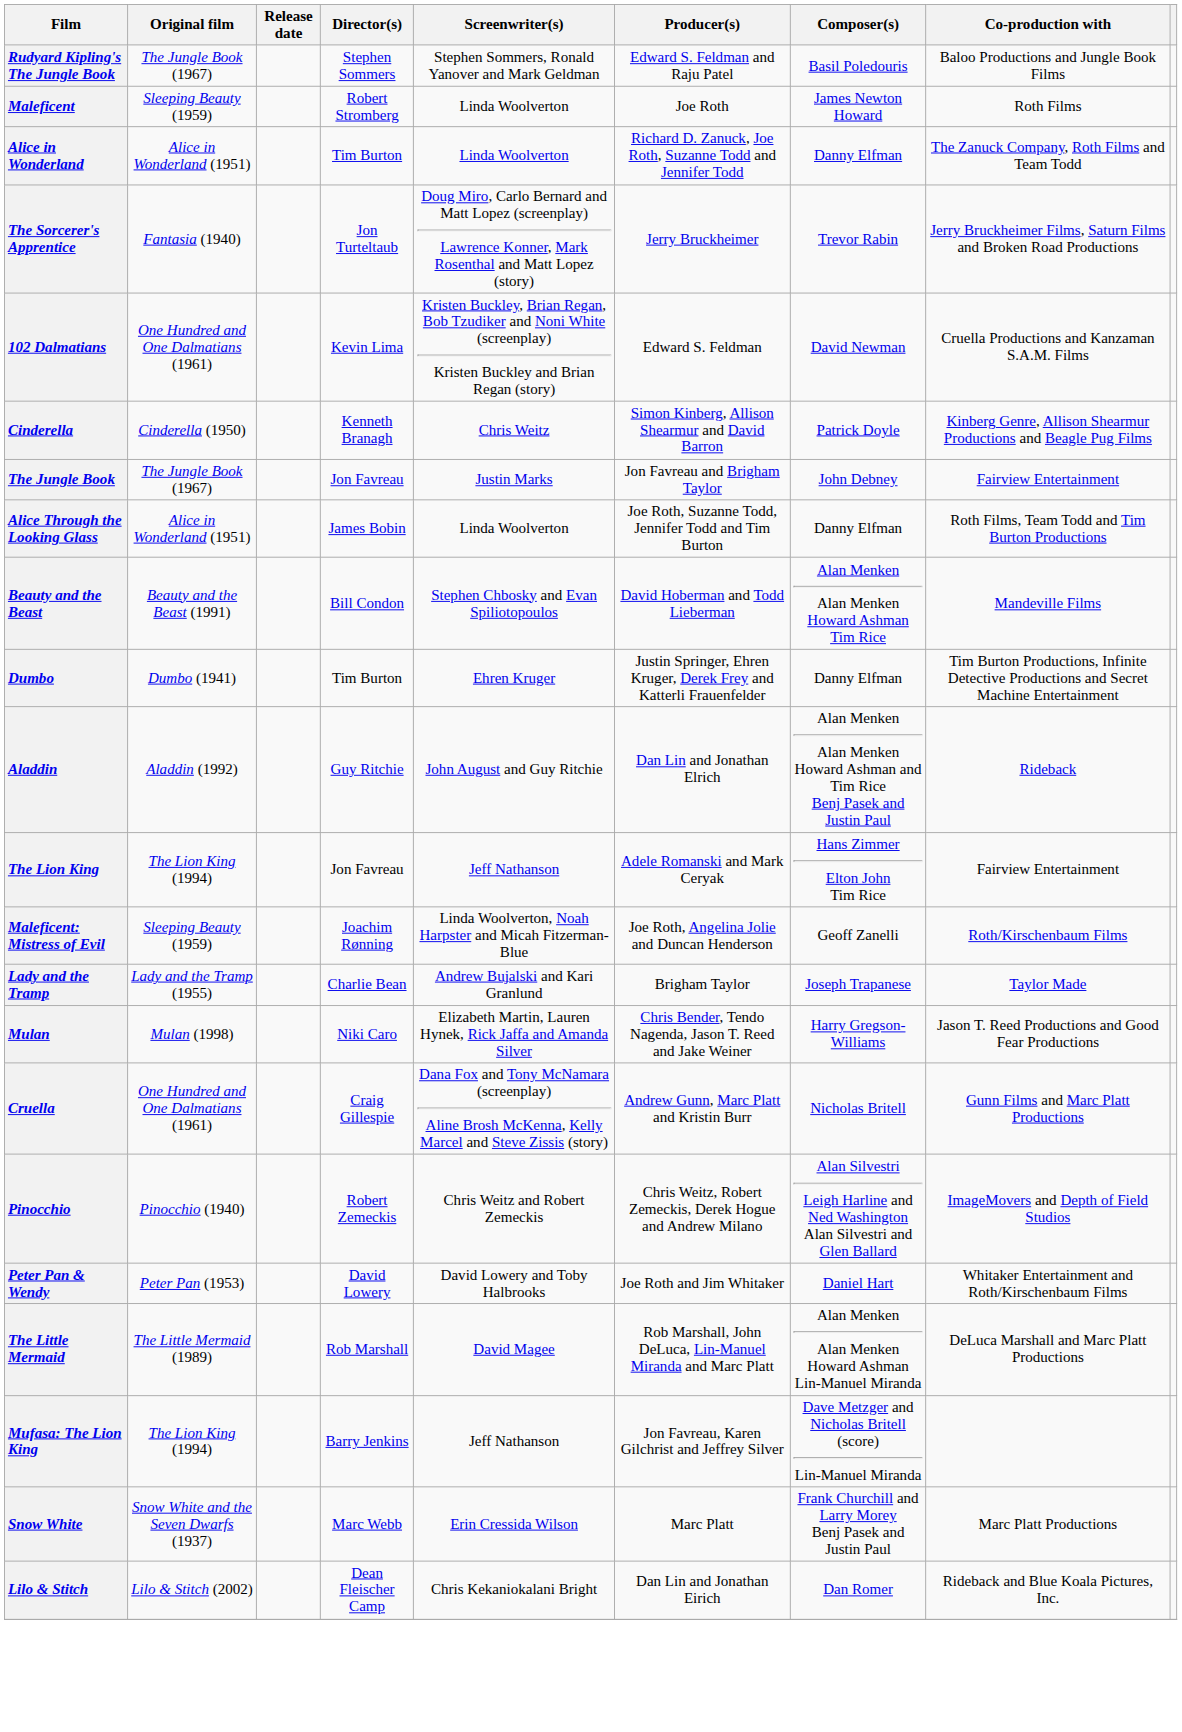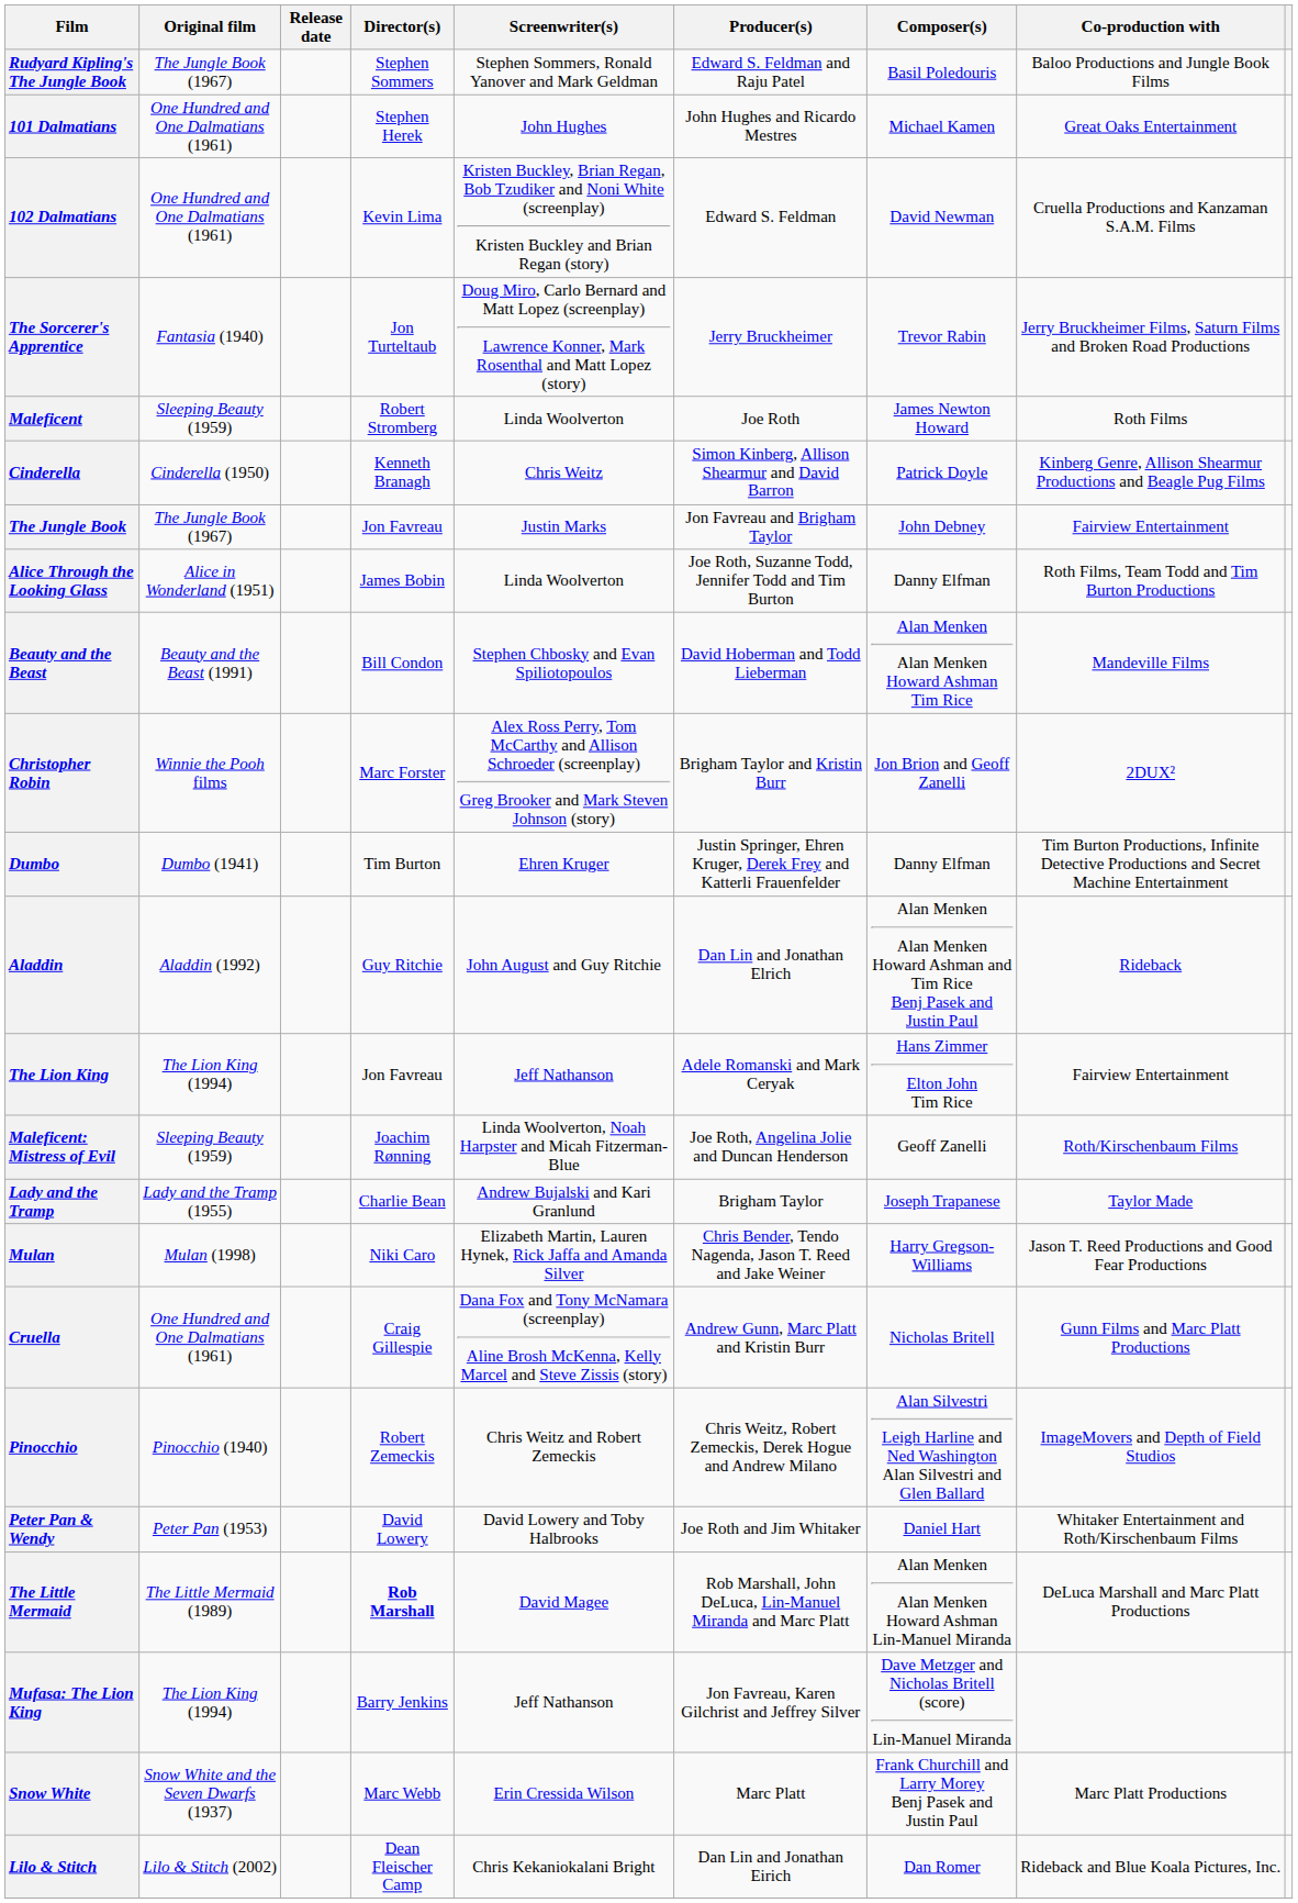 <table class="wikitable plainrowheaders sortable" style="text-align: center">
 <tr>
 <th scope="col">Film</th>
 <th scope="col">Original film</th>
 <th scope="col">Release date</th>
 <th scope="col">Director(s)</th>
 <th scope="col">Screenwriter(s)</th>
 <th scope="col">Producer(s)</th>
 <th scope="col">Composer(s)</th>
 <th scope="col">Co-production with</th>
 <th scope="col" class=unsortable></th>
 </tr>
 <tr>
 <th scope="row" style="text-align:left"><em><a href='#'>Rudyard Kipling's The Jungle Book</a></em></th>
 <td><em><a href='#'>The Jungle Book</a></em> (1967)</td>
 <td></td>
 <td><a href='#'>Stephen Sommers</a></td>
 <td>Stephen Sommers, Ronald Yanover and Mark Geldman</td>
 <td><a href='#'>Edward S. Feldman</a> and Raju Patel</td>
 <td><a href='#'>Basil Poledouris</a></td>
 <td>Baloo Productions and Jungle Book Films</td>
 <td></td>
 </tr>
 <tr>
-<th scope="row" style="text-align:left"><em><a href='#'>Maleficent</a></em></th>
-<td><em><a href='#'>Sleeping Beauty</a></em> (1959)</td>
+<th scope="row" style="text-align:left"><em><a href='#'>101 Dalmatians</a></em></th>
+<td><em><a href='#'>One Hundred and One Dalmatians</a></em> (1961)</td>
 <td></td>
-<td><a href='#'>Robert Stromberg</a></td>
-<td>Linda Woolverton</td>
-<td>Joe Roth</td>
-<td><a href='#'>James Newton Howard</a></td>
-<td>Roth Films</td>
+<td><a href='#'>Stephen Herek</a></td>
+<td><a href='#'>John Hughes</a></td>
+<td>John Hughes and Ricardo Mestres</td>
+<td><a href='#'>Michael Kamen</a></td>
+<td><a href='#'>Great Oaks Entertainment</a></td>
 <td></td>
 </tr>
 <tr>
-<th scope="row" style="text-align:left"><em><a href='#'>Alice in Wonderland</a></em></th>
-<td><em><a href='#'>Alice in Wonderland</a></em> (1951)</td>
+<th scope="row" style="text-align:left"><em><a href='#'>102 Dalmatians</a></em></th>
+<td><em><a href='#'>One Hundred and One Dalmatians</a></em> (1961)</td>
 <td></td>
-<td><a href='#'>Tim Burton</a></td>
-<td><a href='#'>Linda Woolverton</a></td>
-<td><a href='#'>Richard D. Zanuck</a>, <a href='#'>Joe Roth</a>, <a href='#'>Suzanne Todd</a> and <a href='#'>Jennifer Todd</a></td>
-<td><a href='#'>Danny Elfman</a></td>
-<td><a href='#'>The Zanuck Company</a>, <a href='#'>Roth Films</a> and Team Todd</td>
+<td><a href='#'>Kevin Lima</a></td>
+<td><a href='#'>Kristen Buckley</a>, <a href='#'>Brian Regan</a>, <a href='#'>Bob Tzudiker</a> and <a href='#'>Noni White</a> (screenplay)<hr>Kristen Buckley and Brian Regan (story)</td>
+<td>Edward S. Feldman</td>
+<td><a href='#'>David Newman</a></td>
+<td>Cruella Productions and Kanzaman S.A.M. Films</td>
 <td></td>
 </tr>
 <tr>
 <th scope="row" style="text-align:left"><em><a href='#'>The Sorcerer's Apprentice</a></em></th>
 <td><em><a href='#'>Fantasia</a></em> (1940)</td>
 <td></td>
 <td><a href='#'>Jon Turteltaub</a></td>
 <td><a href='#'>Doug Miro</a>, Carlo Bernard and Matt Lopez (screenplay)<hr><a href='#'>Lawrence Konner</a>, <a href='#'>Mark Rosenthal</a> and Matt Lopez (story)</td>
 <td><a href='#'>Jerry Bruckheimer</a></td>
 <td><a href='#'>Trevor Rabin</a></td>
 <td><a href='#'>Jerry Bruckheimer Films</a>, <a href='#'>Saturn Films</a> and Broken Road Productions</td>
 <td></td>
 </tr>
 <tr>
-<th scope="row" style="text-align:left"><em><a href='#'>102 Dalmatians</a></em></th>
-<td><em><a href='#'>One Hundred and One Dalmatians</a></em> (1961)</td>
+<th scope="row" style="text-align:left"><em><a href='#'>Maleficent</a></em></th>
+<td><em><a href='#'>Sleeping Beauty</a></em> (1959)</td>
 <td></td>
-<td><a href='#'>Kevin Lima</a></td>
-<td><a href='#'>Kristen Buckley</a>, <a href='#'>Brian Regan</a>, <a href='#'>Bob Tzudiker</a> and <a href='#'>Noni White</a> (screenplay)<hr>Kristen Buckley and Brian Regan (story)</td>
-<td>Edward S. Feldman</td>
-<td><a href='#'>David Newman</a></td>
-<td>Cruella Productions and Kanzaman S.A.M. Films</td>
+<td><a href='#'>Robert Stromberg</a></td>
+<td>Linda Woolverton</td>
+<td>Joe Roth</td>
+<td><a href='#'>James Newton Howard</a></td>
+<td>Roth Films</td>
 <td></td>
 </tr>
 <tr>
 <th scope="row" style="text-align:left"><em><a href='#'>Cinderella</a></em></th>
 <td><em><a href='#'>Cinderella</a></em> (1950)</td>
 <td></td>
 <td><a href='#'>Kenneth Branagh</a></td>
 <td><a href='#'>Chris Weitz</a></td>
 <td><a href='#'>Simon Kinberg</a>, <a href='#'>Allison Shearmur</a> and <a href='#'>David Barron</a></td>
 <td><a href='#'>Patrick Doyle</a></td>
 <td><a href='#'>Kinberg Genre</a>, <a href='#'>Allison Shearmur Productions</a> and <a href='#'>Beagle Pug Films</a></td>
 <td></td>
 </tr>
 <tr>
 <th scope="row" style="text-align:left"><em><a href='#'>The Jungle Book</a></em></th>
 <td><em><a href='#'>The Jungle Book</a></em> (1967)</td>
 <td></td>
 <td><a href='#'>Jon Favreau</a></td>
 <td><a href='#'>Justin Marks</a></td>
 <td>Jon Favreau and <a href='#'>Brigham Taylor</a></td>
 <td><a href='#'>John Debney</a></td>
 <td><a href='#'>Fairview Entertainment</a></td>
 <td></td>
 </tr>
 <tr>
 <th scope="row" style="text-align:left"><em><a href='#'>Alice Through the Looking Glass</a></em></th>
 <td><em><a href='#'>Alice in Wonderland</a></em> (1951)</td>
 <td></td>
 <td><a href='#'>James Bobin</a></td>
 <td>Linda Woolverton</td>
 <td>Joe Roth, Suzanne Todd, Jennifer Todd and Tim Burton</td>
 <td>Danny Elfman</td>
 <td>Roth Films, Team Todd and <a href='#'>Tim Burton Productions</a></td>
 <td></td>
 </tr>
 <tr>
 <th scope="row" style="text-align:left"><em><a href='#'>Beauty and the Beast</a></em></th>
 <td><em><a href='#'>Beauty and the Beast</a></em> (1991)</td>
 <td></td>
 <td><a href='#'>Bill Condon</a></td>
 <td><a href='#'>Stephen Chbosky</a> and <a href='#'>Evan Spiliotopoulos</a></td>
 <td><a href='#'>David Hoberman</a> and <a href='#'>Todd Lieberman</a></td>
 <td><a href='#'>Alan Menken</a> <hr>Alan Menken<br><a href='#'>Howard Ashman</a><br><a href='#'>Tim Rice</a> </td>
 <td><a href='#'>Mandeville Films</a></td>
+<td></td>
+</tr>
+<tr>
+<th scope="row" style="text-align:left"><em><a href='#'>Christopher Robin</a></em></th>
+<td><a href='#'><em>Winnie the Pooh</em> films</a></td>
+<td></td>
+<td><a href='#'>Marc Forster</a></td>
+<td><a href='#'>Alex Ross Perry</a>, <a href='#'>Tom McCarthy</a> and <a href='#'>Allison Schroeder</a> (screenplay)<hr><a href='#'>Greg Brooker</a> and <a href='#'>Mark Steven Johnson</a> (story)</td>
+<td>Brigham Taylor and <a href='#'>Kristin Burr</a></td>
+<td><a href='#'>Jon Brion</a> and <a href='#'>Geoff Zanelli</a></td>
+<td><a href='#'>2DUX²</a></td>
 <td></td>
 </tr>
 <tr>
 <th scope="row" style="text-align:left"><em><a href='#'>Dumbo</a></em></th>
 <td><em><a href='#'>Dumbo</a></em> (1941)</td>
 <td></td>
 <td>Tim Burton</td>
 <td><a href='#'>Ehren Kruger</a></td>
 <td>Justin Springer, Ehren Kruger, <a href='#'>Derek Frey</a> and Katterli Frauenfelder</td>
 <td>Danny Elfman</td>
 <td>Tim Burton Productions, Infinite Detective Productions and Secret Machine Entertainment</td>
 <td></td>
 </tr>
 <tr>
 <th scope="row" style="text-align:left"><em><a href='#'>Aladdin</a></em></th>
 <td><em><a href='#'>Aladdin</a></em> (1992)</td>
 <td></td>
 <td><a href='#'>Guy Ritchie</a></td>
 <td><a href='#'>John August</a> and Guy Ritchie</td>
 <td><a href='#'>Dan Lin</a> and Jonathan Elrich</td>
 <td>Alan Menken <hr>Alan Menken<br>Howard Ashman and Tim Rice<br><a href='#'>Benj Pasek and Justin Paul</a> </td>
 <td><a href='#'>Rideback</a></td>
 <td></td>
 </tr>
 <tr>
 <th scope="row" style="text-align:left"><em><a href='#'>The Lion King</a></em></th>
 <td><em><a href='#'>The Lion King</a></em> (1994)</td>
 <td></td>
 <td>Jon Favreau</td>
 <td><a href='#'>Jeff Nathanson</a></td>
 <td><a href='#'>Adele Romanski</a> and Mark Ceryak</td>
 <td><a href='#'>Hans Zimmer</a> <hr><a href='#'>Elton John</a><br>Tim Rice </td>
 <td>Fairview Entertainment</td>
 <td></td>
 </tr>
 <tr>
 <th scope="row" style="text-align:left"><em><a href='#'>Maleficent: Mistress of Evil</a></em></th>
 <td><em><a href='#'>Sleeping Beauty</a></em> (1959)</td>
 <td></td>
 <td><a href='#'>Joachim Rønning</a></td>
 <td>Linda Woolverton, <a href='#'>Noah Harpster</a> and Micah Fitzerman-Blue</td>
 <td>Joe Roth, <a href='#'>Angelina Jolie</a> and Duncan Henderson</td>
 <td>Geoff Zanelli</td>
 <td><a href='#'>Roth/Kirschenbaum Films</a></td>
 <td></td>
 </tr>
 <tr>
 <th scope="row" style="text-align:left"><em><a href='#'>Lady and the Tramp</a></em></th>
 <td><em><a href='#'>Lady and the Tramp</a></em> (1955)</td>
 <td></td>
 <td><a href='#'>Charlie Bean</a></td>
 <td><a href='#'>Andrew Bujalski</a> and Kari Granlund</td>
 <td>Brigham Taylor</td>
 <td><a href='#'>Joseph Trapanese</a></td>
 <td><a href='#'>Taylor Made</a></td>
 <td></td>
 </tr>
 <tr>
 <th scope="row" style="text-align:left"><em><a href='#'>Mulan</a></em></th>
 <td><em><a href='#'>Mulan</a></em> (1998)</td>
 <td></td>
 <td><a href='#'>Niki Caro</a></td>
 <td>Elizabeth Martin, Lauren Hynek, <a href='#'>Rick Jaffa and Amanda Silver</a></td>
 <td><a href='#'>Chris Bender</a>, Tendo Nagenda, Jason T. Reed and Jake Weiner</td>
 <td><a href='#'>Harry Gregson-Williams</a></td>
 <td>Jason T. Reed Productions and Good Fear Productions</td>
 <td></td>
 </tr>
 <tr>
 <th scope="row" style="text-align:left"><em><a href='#'>Cruella</a></em></th>
 <td><em><a href='#'>One Hundred and One Dalmatians</a></em> (1961)</td>
 <td></td>
 <td><a href='#'>Craig Gillespie</a></td>
 <td><a href='#'>Dana Fox</a> and <a href='#'>Tony McNamara</a> (screenplay)<hr><a href='#'>Aline Brosh McKenna</a>, <a href='#'>Kelly Marcel</a> and <a href='#'>Steve Zissis</a> (story)</td>
 <td><a href='#'>Andrew Gunn</a>, <a href='#'>Marc Platt</a> and Kristin Burr</td>
 <td><a href='#'>Nicholas Britell</a></td>
 <td><a href='#'>Gunn Films</a> and <a href='#'>Marc Platt Productions</a></td>
 <td></td>
 </tr>
 <tr>
 <th scope="row" style="text-align:left"><em><a href='#'>Pinocchio</a></em></th>
 <td><em><a href='#'>Pinocchio</a></em> (1940)</td>
 <td></td>
 <td><a href='#'>Robert Zemeckis</a></td>
 <td>Chris Weitz and Robert Zemeckis</td>
 <td>Chris Weitz, Robert Zemeckis, Derek Hogue and Andrew Milano</td>
 <td><a href='#'>Alan Silvestri</a> <hr><a href='#'>Leigh Harline</a> and <a href='#'>Ned Washington</a><br>Alan Silvestri and <a href='#'>Glen Ballard</a> </td>
 <td><a href='#'>ImageMovers</a> and <a href='#'>Depth of Field Studios</a></td>
 <td></td>
 </tr>
 <tr>
 <th scope="row" style="text-align:left"><em><a href='#'>Peter Pan & Wendy</a></em></th>
 <td><em><a href='#'>Peter Pan</a></em> (1953)</td>
 <td></td>
 <td><a href='#'>David Lowery</a></td>
 <td>David Lowery and Toby Halbrooks</td>
 <td>Joe Roth and Jim Whitaker</td>
 <td><a href='#'>Daniel Hart</a></td>
 <td>Whitaker Entertainment and Roth/Kirschenbaum Films</td>
 <td></td>
 </tr>
 <tr>
 <th scope="row" style="text-align:left"><em><a href='#'>The Little Mermaid</a></em></th>
 <td><em><a href='#'>The Little Mermaid</a></em> (1989)</td>
 <td></td>
-<td><a href='#'>Rob Marshall</a></td>
+<td><strong><a href='#'>Rob Marshall</a></strong></td>
 <td><a href='#'>David Magee</a></td>
 <td>Rob Marshall, John DeLuca, <a href='#'>Lin-Manuel Miranda</a> and Marc Platt</td>
 <td>Alan Menken <hr> Alan Menken<br>Howard Ashman<br>Lin-Manuel Miranda </td>
 <td>DeLuca Marshall and Marc Platt Productions</td>
 <td></td>
 </tr>
 <tr>
 <th scope="row" style="text-align:left"><em><a href='#'>Mufasa: The Lion King</a></em></th>
 <td><em><a href='#'>The Lion King</a></em> (1994)</td>
 <td></td>
 <td><a href='#'>Barry Jenkins</a></td>
 <td>Jeff Nathanson</td>
 <td>Jon Favreau, Karen Gilchrist and Jeffrey Silver</td>
 <td><a href='#'>Dave Metzger</a> and <a href='#'>Nicholas Britell</a> (score) <hr>Lin-Manuel Miranda </td>
 <td></td>
 <td></td>
 </tr>
 <tr>
 <th scope="row" style="text-align:left"><em><a href='#'>Snow White</a></em></th>
 <td><em><a href='#'>Snow White and the Seven Dwarfs</a></em> (1937)</td>
 <td></td>
 <td><a href='#'>Marc Webb</a></td>
 <td><a href='#'>Erin Cressida Wilson</a></td>
 <td>Marc Platt</td>
 <td><a href='#'>Frank Churchill</a> and <a href='#'>Larry Morey</a><br>Benj Pasek and Justin Paul </td>
 <td>Marc Platt Productions</td>
 <td></td>
 </tr>
 <tr>
 <th scope="row" style="text-align:left"><em><a href='#'>Lilo & Stitch</a></em></th>
 <td><em><a href='#'>Lilo & Stitch</a></em> (2002)</td>
 <td></td>
 <td><a href='#'>Dean Fleischer Camp</a></td>
 <td>Chris Kekaniokalani Bright</td>
 <td>Dan Lin and Jonathan Eirich</td>
 <td><a href='#'>Dan Romer</a></td>
 <td>Rideback and Blue Koala Pictures, Inc.</td>
 <td></td>
 </tr>
 <tr>
 </tr>
 </table>
